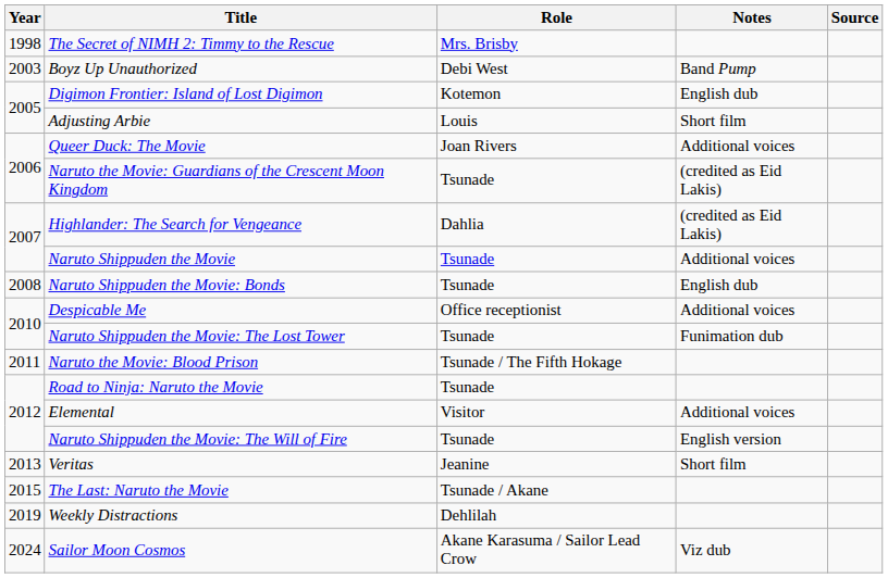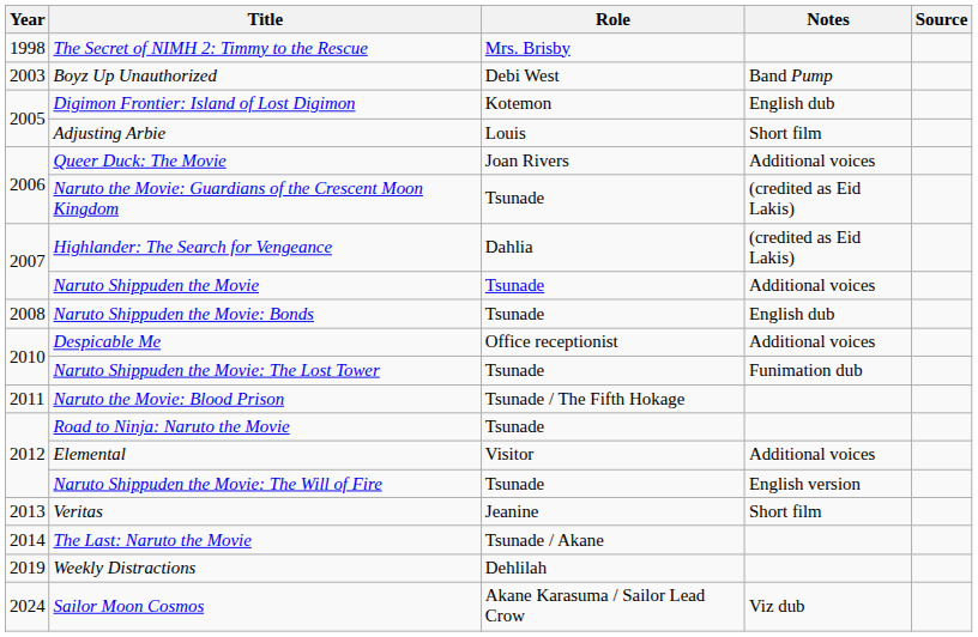 <table class="wikitable">
 <tr>
 <th>Year</th>
 <th>Title</th>
 <th>Role</th>
 <th class="unsortable">Notes</th>
 <th class="unsortable">Source</th>
 </tr>
 <tr>
 <td>1998</td>
 <td><em><a href='#'>The Secret of NIMH 2: Timmy to the Rescue</a></em></td>
 <td><a href='#'>Mrs. Brisby</a></td>
 <td></td>
 <td></td>
 </tr>
 <tr>
 <td>2003</td>
 <td><em>Boyz Up Unauthorized</em></td>
 <td>Debi West</td>
 <td>Band <em>Pump</em></td>
 <td></td>
 </tr>
 <tr>
 <td rowspan="2">2005</td>
 <td><em><a href='#'>Digimon Frontier: Island of Lost Digimon</a></em></td>
 <td>Kotemon</td>
 <td>English dub</td>
 <td></td>
 </tr>
 <tr>
 <td><em>Adjusting Arbie</em></td>
 <td>Louis</td>
 <td>Short film</td>
 <td></td>
 </tr>
 <tr>
 <td rowspan="2">2006</td>
 <td><em><a href='#'>Queer Duck: The Movie</a></em></td>
 <td>Joan Rivers</td>
 <td>Additional voices</td>
 <td></td>
 </tr>
 <tr>
 <td><em><a href='#'>Naruto the Movie: Guardians of the Crescent Moon Kingdom</a></em></td>
 <td>Tsunade</td>
 <td>(credited as Eid Lakis)</td>
 <td></td>
 </tr>
 <tr>
 <td rowspan="2">2007</td>
 <td><em><a href='#'>Highlander: The Search for Vengeance</a></em></td>
 <td>Dahlia</td>
 <td>(credited as Eid Lakis)</td>
 <td></td>
 </tr>
 <tr>
 <td><em><a href='#'>Naruto Shippuden the Movie</a></em></td>
 <td><a href='#'>Tsunade</a></td>
 <td>Additional voices</td>
 <td></td>
 </tr>
 <tr>
 <td>2008</td>
 <td><em><a href='#'>Naruto Shippuden the Movie: Bonds</a></em></td>
 <td>Tsunade</td>
 <td>English dub</td>
 <td></td>
 </tr>
 <tr>
 <td rowspan="2">2010</td>
 <td><em><a href='#'>Despicable Me</a></em></td>
 <td>Office receptionist</td>
 <td>Additional voices</td>
 <td></td>
 </tr>
 <tr>
 <td><em><a href='#'>Naruto Shippuden the Movie: The Lost Tower</a></em></td>
 <td>Tsunade</td>
 <td>Funimation dub</td>
 <td></td>
 </tr>
 <tr>
 <td>2011</td>
 <td><em><a href='#'>Naruto the Movie: Blood Prison</a></em></td>
 <td>Tsunade / The Fifth Hokage</td>
 <td></td>
 <td></td>
 </tr>
 <tr>
 <td rowspan="3">2012</td>
 <td><em><a href='#'>Road to Ninja: Naruto the Movie</a></em></td>
 <td>Tsunade</td>
 <td></td>
 <td></td>
 </tr>
 <tr>
 <td><em>Elemental</em></td>
 <td>Visitor</td>
 <td>Additional voices</td>
 <td></td>
 </tr>
 <tr>
 <td><em><a href='#'>Naruto Shippuden the Movie: The Will of Fire</a></em></td>
 <td>Tsunade</td>
 <td>English version</td>
 <td></td>
 </tr>
 <tr>
 <td>2013</td>
 <td><em>Veritas</em></td>
 <td>Jeanine</td>
 <td>Short film</td>
 <td></td>
 </tr>
 <tr>
-<td>2015</td>
+<td>2014</td>
 <td><em><a href='#'>The Last: Naruto the Movie</a></em></td>
 <td>Tsunade / Akane</td>
 <td></td>
 <td></td>
 </tr>
 <tr>
 <td>2019</td>
 <td><em>Weekly Distractions</em></td>
 <td>Dehlilah</td>
 <td></td>
 <td></td>
 </tr>
 <tr>
 <td>2024</td>
 <td><em><a href='#'>Sailor Moon Cosmos</a></em></td>
 <td>Akane Karasuma / Sailor Lead Crow</td>
 <td>Viz dub</td>
 <td></td>
 </tr>
 </table>
